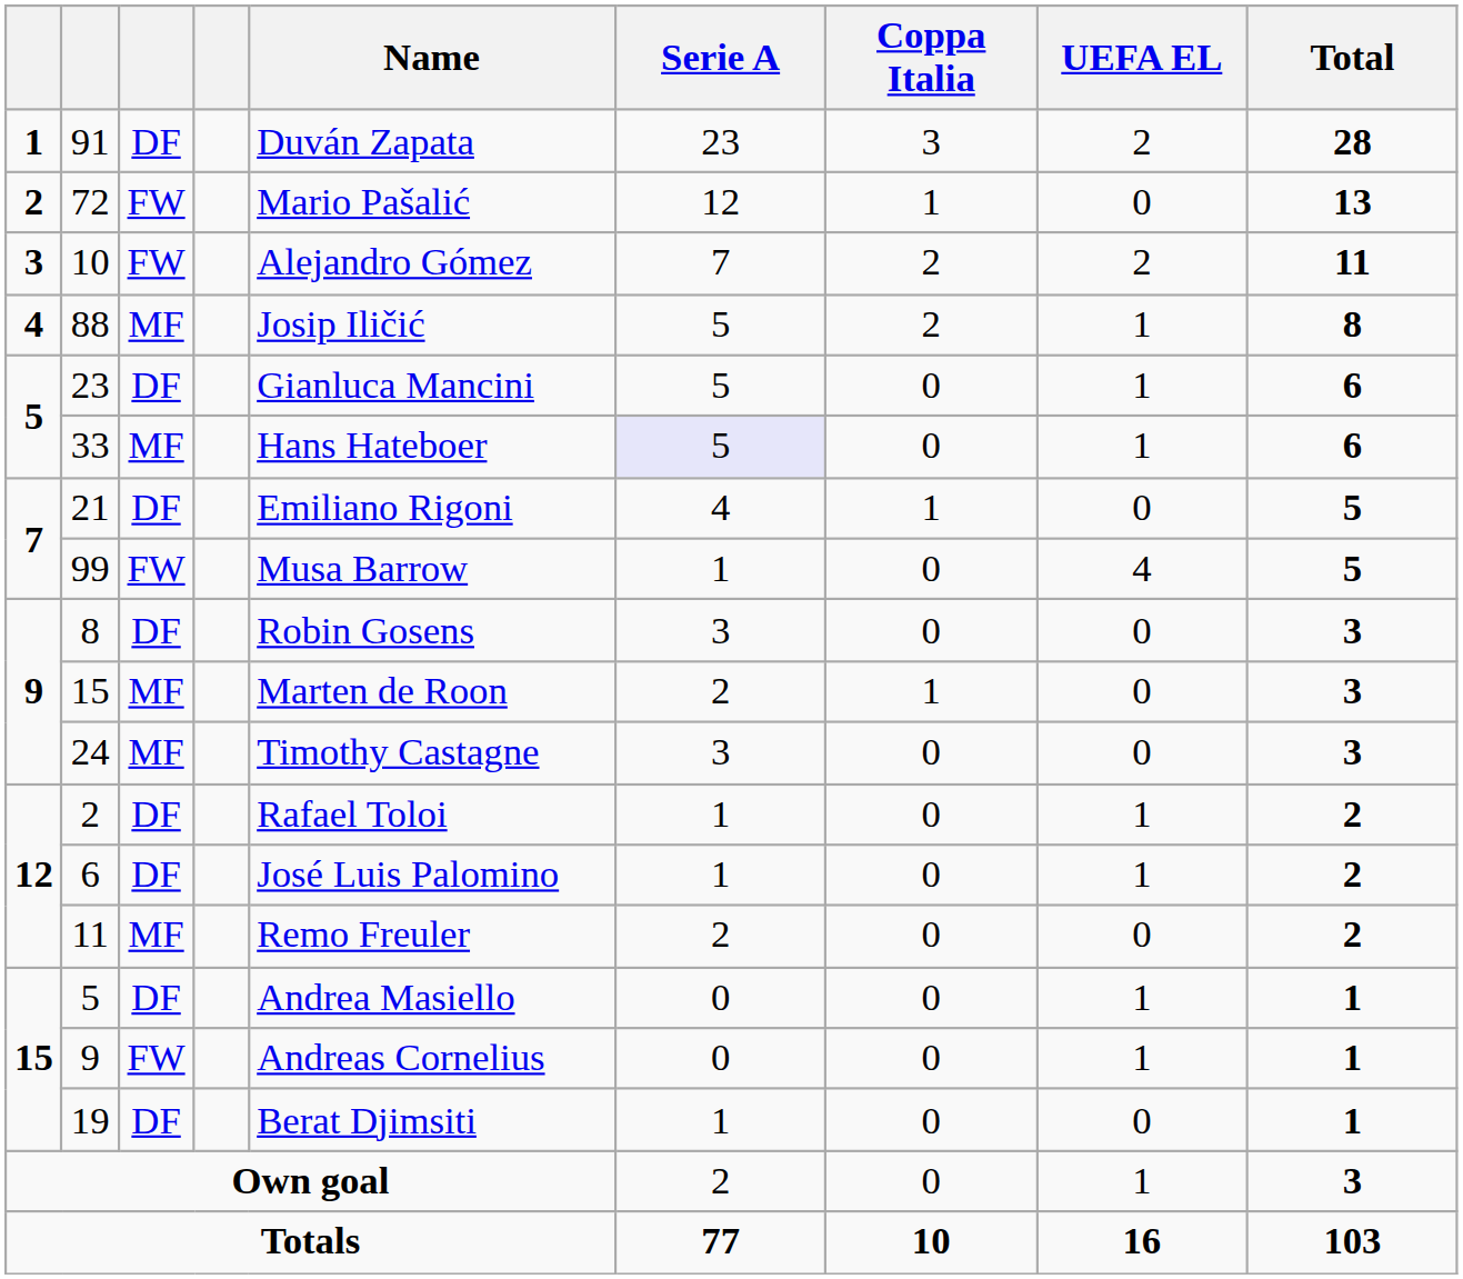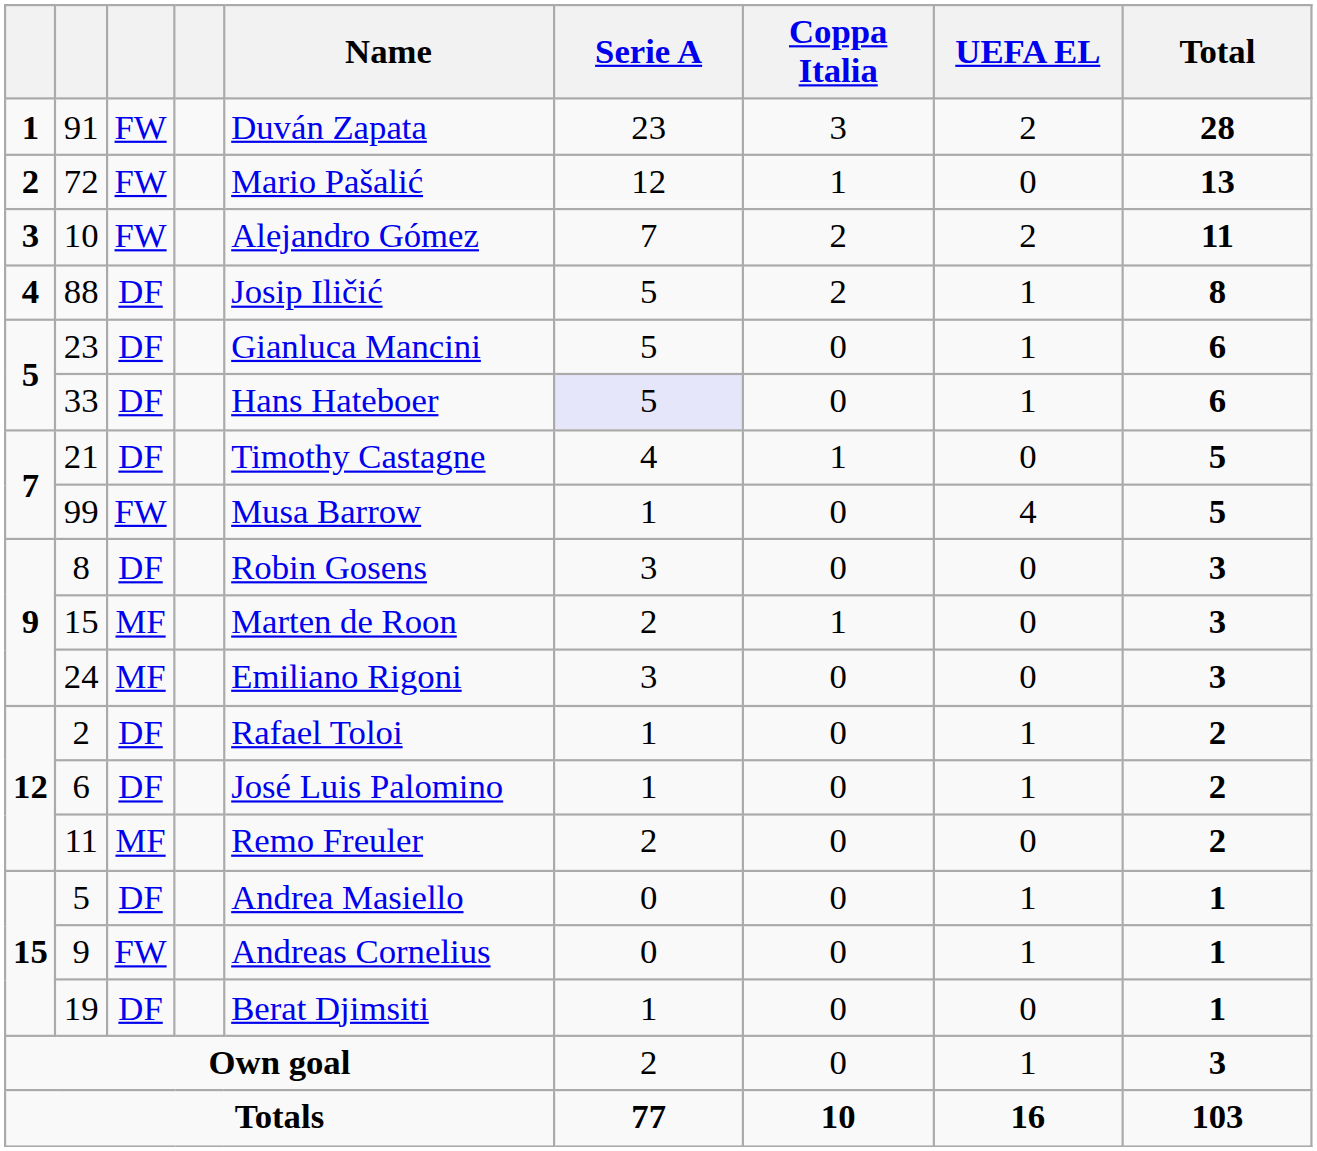 <table class="wikitable" style="text-align:center">
 <tr>
 <th width=15></th>
 <th width=15></th>
 <th width=15></th>
 <th width=15></th>
 <th width=145>Name</th>
 <th width=80><strong><a href='#'>Serie A</a></strong></th>
 <th width=80><strong><a href='#'>Coppa Italia</a></strong></th>
 <th width=80><strong><a href='#'>UEFA EL</a></strong></th>
 <th width=80>Total</th>
 </tr>
 <tr>
 <td><strong>1</strong></td>
 <td>91</td>
-<td><a href='#'>DF</a></td>
+<td><a href='#'>FW</a></td>
 <td></td>
 <td align=left><a href='#'>Duván Zapata</a></td>
 <td>23</td>
 <td>3</td>
 <td>2</td>
 <td><strong>28</strong></td>
 </tr>
 <tr>
 <td><strong>2</strong></td>
 <td>72</td>
 <td><a href='#'>FW</a></td>
 <td></td>
 <td align=left><a href='#'>Mario Pašalić</a></td>
 <td>12</td>
 <td>1</td>
 <td>0</td>
 <td><strong>13</strong></td>
 </tr>
 <tr>
 <td><strong>3</strong></td>
 <td>10</td>
 <td><a href='#'>FW</a></td>
 <td></td>
 <td align=left><a href='#'>Alejandro Gómez</a></td>
 <td>7</td>
 <td>2</td>
 <td>2</td>
 <td><strong>11</strong></td>
 </tr>
 <tr>
 <td><strong>4</strong></td>
 <td>88</td>
-<td><a href='#'>MF</a></td>
+<td><a href='#'>DF</a></td>
 <td></td>
 <td align=left><a href='#'>Josip Iličić</a></td>
 <td>5</td>
 <td>2</td>
 <td>1</td>
 <td><strong>8</strong></td>
 </tr>
 <tr>
 <td rowspan=2><strong>5</strong></td>
 <td>23</td>
 <td><a href='#'>DF</a></td>
 <td></td>
 <td align=left><a href='#'>Gianluca Mancini</a></td>
 <td>5</td>
 <td>0</td>
 <td>1</td>
 <td><strong>6</strong></td>
 </tr>
 <tr>
 <td>33</td>
-<td><a href='#'>MF</a></td>
+<td><a href='#'>DF</a></td>
 <td></td>
 <td align=left><a href='#'>Hans Hateboer</a></td>
 <td style="background: lavender;">5</td>
 <td>0</td>
 <td>1</td>
 <td><strong>6</strong></td>
 </tr>
 <tr>
 <td rowspan=2><strong>7</strong></td>
 <td>21</td>
 <td><a href='#'>DF</a></td>
 <td></td>
-<td align=left><a href='#'>Emiliano Rigoni</a></td>
+<td align=left><a href='#'>Timothy Castagne</a></td>
 <td>4</td>
 <td>1</td>
 <td>0</td>
 <td><strong>5</strong></td>
 </tr>
 <tr>
 <td>99</td>
 <td><a href='#'>FW</a></td>
 <td></td>
 <td align=left><a href='#'>Musa Barrow</a></td>
 <td>1</td>
 <td>0</td>
 <td>4</td>
 <td><strong>5</strong></td>
 </tr>
 <tr>
 <td rowspan=3><strong>9</strong></td>
 <td>8</td>
 <td><a href='#'>DF</a></td>
 <td></td>
 <td align=left><a href='#'>Robin Gosens</a></td>
 <td>3</td>
 <td>0</td>
 <td>0</td>
 <td><strong>3</strong></td>
 </tr>
 <tr>
 <td>15</td>
 <td><a href='#'>MF</a></td>
 <td></td>
 <td align=left><a href='#'>Marten de Roon</a></td>
 <td>2</td>
 <td>1</td>
 <td>0</td>
 <td><strong>3</strong></td>
 </tr>
 <tr>
 <td>24</td>
 <td><a href='#'>MF</a></td>
 <td></td>
-<td align=left><a href='#'>Timothy Castagne</a></td>
+<td align=left><a href='#'>Emiliano Rigoni</a></td>
 <td>3</td>
 <td>0</td>
 <td>0</td>
 <td><strong>3</strong></td>
 </tr>
 <tr>
 <td rowspan=3><strong>12</strong></td>
 <td>2</td>
 <td><a href='#'>DF</a></td>
 <td></td>
 <td align=left><a href='#'>Rafael Toloi</a></td>
 <td>1</td>
 <td>0</td>
 <td>1</td>
 <td><strong>2</strong></td>
 </tr>
 <tr>
 <td>6</td>
 <td><a href='#'>DF</a></td>
 <td></td>
 <td align=left><a href='#'>José Luis Palomino</a></td>
 <td>1</td>
 <td>0</td>
 <td>1</td>
 <td><strong>2</strong></td>
 </tr>
 <tr>
 <td>11</td>
 <td><a href='#'>MF</a></td>
 <td></td>
 <td align=left><a href='#'>Remo Freuler</a></td>
 <td>2</td>
 <td>0</td>
 <td>0</td>
 <td><strong>2</strong></td>
 </tr>
 <tr>
 <td rowspan=3><strong>15</strong></td>
 <td>5</td>
 <td><a href='#'>DF</a></td>
 <td></td>
 <td align=left><a href='#'>Andrea Masiello</a></td>
 <td>0</td>
 <td>0</td>
 <td>1</td>
 <td><strong>1</strong></td>
 </tr>
 <tr>
 <td>9</td>
 <td><a href='#'>FW</a></td>
 <td></td>
 <td align=left><a href='#'>Andreas Cornelius</a></td>
 <td>0</td>
 <td>0</td>
 <td>1</td>
 <td><strong>1</strong></td>
 </tr>
 <tr>
 <td>19</td>
 <td><a href='#'>DF</a></td>
 <td></td>
 <td align=left><a href='#'>Berat Djimsiti</a></td>
 <td>1</td>
 <td>0</td>
 <td>0</td>
 <td><strong>1</strong></td>
 </tr>
 <tr>
 <td colspan=5><strong>Own goal</strong></td>
 <td>2</td>
 <td>0</td>
 <td>1</td>
 <td><strong>3</strong></td>
 </tr>
 <tr>
 <td colspan=5><strong>Totals</strong></td>
 <td><strong>77</strong></td>
 <td><strong>10</strong></td>
 <td><strong>16</strong></td>
 <td><strong>103</strong></td>
 </tr>
 </table>
